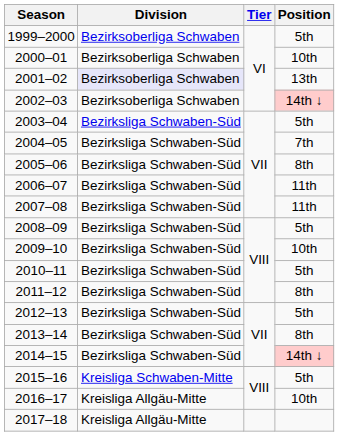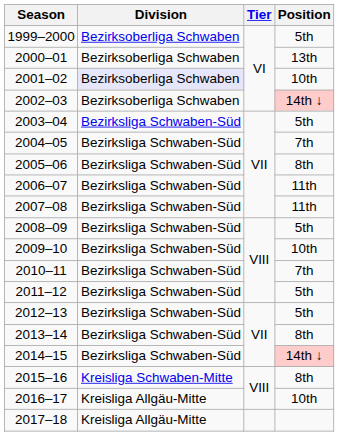 <table class="wikitable">
 <tr>
 <th>Season</th>
 <th>Division</th>
 <th><a href='#'>Tier</a></th>
 <th>Position</th>
 </tr>
 <tr align="center">
 <td>1999–2000</td>
 <td align="left"><a href='#'>Bezirksoberliga Schwaben</a></td>
 <td rowspan=4>VI</td>
 <td>5th</td>
 </tr>
 <tr align="center">
 <td>2000–01</td>
 <td align="left">Bezirksoberliga Schwaben</td>
-<td>10th</td>
+<td>13th</td>
 </tr>
 <tr align="center">
 <td>2001–02</td>
 <td align="left" style="background: lavender;">Bezirksoberliga Schwaben</td>
-<td>13th</td>
+<td>10th</td>
 </tr>
 <tr align="center">
 <td>2002–03</td>
 <td align="left">Bezirksoberliga Schwaben</td>
 <td style="background:#ffcccc">14th ↓</td>
 </tr>
 <tr align="center">
 <td>2003–04</td>
 <td align="left"><a href='#'>Bezirksliga Schwaben-Süd</a></td>
 <td rowspan=5>VII</td>
 <td>5th</td>
 </tr>
 <tr align="center">
 <td>2004–05</td>
 <td align="left">Bezirksliga Schwaben-Süd</td>
 <td>7th</td>
 </tr>
 <tr align="center">
 <td>2005–06</td>
 <td align="left">Bezirksliga Schwaben-Süd</td>
 <td>8th</td>
 </tr>
 <tr align="center">
 <td>2006–07</td>
 <td align="left">Bezirksliga Schwaben-Süd</td>
 <td>11th</td>
 </tr>
 <tr align="center">
 <td>2007–08</td>
 <td align="left">Bezirksliga Schwaben-Süd</td>
 <td>11th</td>
 </tr>
 <tr align="center">
 <td>2008–09</td>
 <td align="left">Bezirksliga Schwaben-Süd</td>
 <td rowspan=4>VIII</td>
 <td>5th</td>
 </tr>
 <tr align="center">
 <td>2009–10</td>
 <td align="left">Bezirksliga Schwaben-Süd</td>
 <td>10th</td>
 </tr>
 <tr align="center">
 <td>2010–11</td>
 <td align="left">Bezirksliga Schwaben-Süd</td>
-<td>5th</td>
+<td>7th</td>
 </tr>
 <tr align="center">
 <td>2011–12</td>
 <td align="left">Bezirksliga Schwaben-Süd</td>
-<td>8th</td>
+<td>5th</td>
 </tr>
 <tr align="center">
 <td>2012–13</td>
 <td align="left">Bezirksliga Schwaben-Süd</td>
 <td rowspan=3>VII</td>
 <td>5th</td>
 </tr>
 <tr align="center">
 <td>2013–14</td>
 <td align="left">Bezirksliga Schwaben-Süd</td>
 <td>8th</td>
 </tr>
 <tr align="center">
 <td>2014–15</td>
 <td align="left">Bezirksliga Schwaben-Süd</td>
 <td style="background:#ffcccc">14th ↓</td>
 </tr>
 <tr align="center">
 <td>2015–16</td>
 <td align="left"><a href='#'>Kreisliga Schwaben-Mitte</a></td>
 <td rowspan=2>VIII</td>
-<td>5th</td>
+<td>8th</td>
 </tr>
 <tr align="center">
 <td>2016–17</td>
 <td align="left">Kreisliga Allgäu-Mitte</td>
 <td>10th</td>
 </tr>
 <tr align="center">
 <td>2017–18</td>
 <td align="left">Kreisliga Allgäu-Mitte</td>
 <td></td>
 </tr>
 </table>
